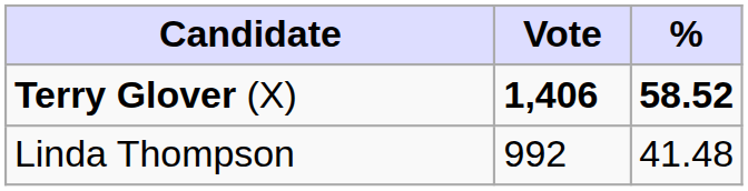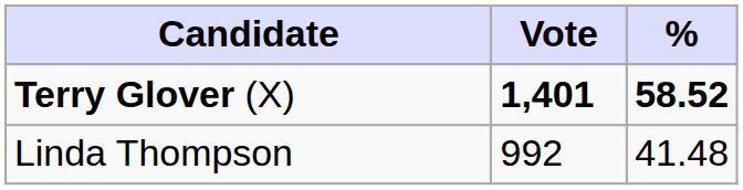 <table class="wikitable">
 <tr>
 <th style="background:#ddf; width:200px;">Candidate</th>
 <th style="background:#ddf; width:50px;">Vote</th>
 <th style="background:#ddf; width:30px;">%</th>
 </tr>
 <tr>
 <td><strong>Terry Glover</strong> (X)</td>
-<td><strong>1,406</strong></td>
+<td><strong>1,401</strong></td>
 <td><strong>58.52</strong></td>
 </tr>
 <tr>
 <td>Linda Thompson</td>
 <td>992</td>
 <td>41.48</td>
 </tr>
 </table>
